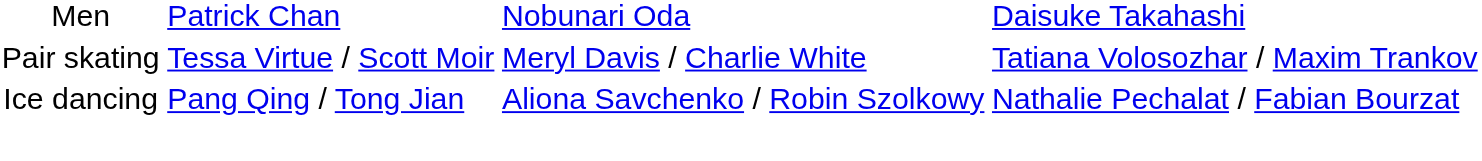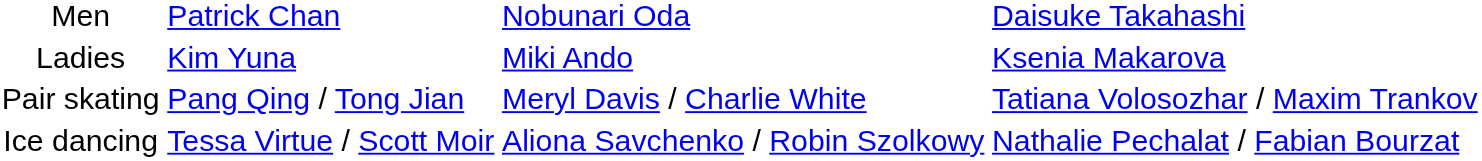 <table>
 <tr>
 <td align="center">Men</td>
 <td> <a href='#'>Patrick Chan</a></td>
 <td> <a href='#'>Nobunari Oda</a></td>
 <td> <a href='#'>Daisuke Takahashi</a></td>
 </tr>
 <tr>
+<td align="center">Ladies</td>
+<td> <a href='#'>Kim Yuna</a></td>
+<td> <a href='#'>Miki Ando</a></td>
+<td> <a href='#'>Ksenia Makarova</a></td>
+</tr>
+<tr>
 <td align="center">Pair skating</td>
-<td> <a href='#'>Tessa Virtue</a> / <a href='#'>Scott Moir</a></td>
+<td> <a href='#'>Pang Qing</a> / <a href='#'>Tong Jian</a></td>
 <td> <a href='#'>Meryl Davis</a> / <a href='#'>Charlie White</a></td>
 <td> <a href='#'>Tatiana Volosozhar</a> / <a href='#'>Maxim Trankov</a></td>
 </tr>
 <tr>
 <td align="center">Ice dancing</td>
-<td> <a href='#'>Pang Qing</a> / <a href='#'>Tong Jian</a></td>
+<td> <a href='#'>Tessa Virtue</a> / <a href='#'>Scott Moir</a></td>
 <td> <a href='#'>Aliona Savchenko</a> / <a href='#'>Robin Szolkowy</a></td>
 <td> <a href='#'>Nathalie Pechalat</a> / <a href='#'>Fabian Bourzat</a></td>
 </tr>
 </table>
